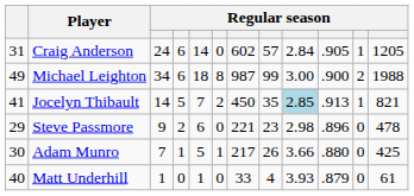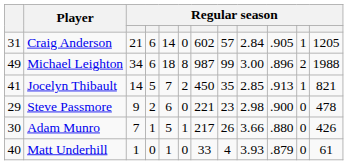 <table class="wikitable plainrowheaders" style="text-align:center;">
 <tr>
 <th scope="col" rowspan="2"></th>
 <th scope="col" rowspan="2">Player</th>
 <th scope=colgroup colspan=10>Regular season</th>
 </tr>
 <tr>
 <th scope="col"></th>
 <th scope="col"></th>
 <th scope="col"></th>
 <th scope="col"></th>
 <th scope="col"></th>
 <th scope="col"></th>
 <th scope="col"></th>
 <th scope="col"></th>
 <th scope="col"></th>
 <th scope="col"></th>
 </tr>
 <tr>
 <td scope="row">31</td>
 <td align="left"><a href='#'>Craig Anderson</a></td>
-<td>24</td>
+<td>21</td>
 <td>6</td>
 <td>14</td>
 <td>0</td>
 <td>602</td>
 <td>57</td>
 <td>2.84</td>
 <td>.905</td>
 <td>1</td>
 <td>1205</td>
 </tr>
 <tr>
 <td scope="row">49</td>
 <td align="left"><a href='#'>Michael Leighton</a></td>
 <td>34</td>
 <td>6</td>
 <td>18</td>
 <td>8</td>
 <td>987</td>
 <td>99</td>
 <td>3.00</td>
-<td>.900</td>
+<td>.896</td>
 <td>2</td>
 <td>1988</td>
 </tr>
 <tr>
 <td scope="row">41</td>
 <td align="left"><a href='#'>Jocelyn Thibault</a></td>
 <td>14</td>
 <td>5</td>
 <td>7</td>
 <td>2</td>
 <td>450</td>
 <td>35</td>
-<td style="background: lightblue;">2.85</td>
+<td>2.85</td>
 <td>.913</td>
 <td>1</td>
 <td>821</td>
 </tr>
 <tr>
 <td scope="row">29</td>
 <td align="left"><a href='#'>Steve Passmore</a></td>
 <td>9</td>
 <td>2</td>
 <td>6</td>
 <td>0</td>
 <td>221</td>
 <td>23</td>
 <td>2.98</td>
-<td>.896</td>
+<td>.900</td>
 <td>0</td>
 <td>478</td>
 </tr>
 <tr>
 <td scope="row">30</td>
 <td align="left"><a href='#'>Adam Munro</a></td>
 <td>7</td>
 <td>1</td>
 <td>5</td>
 <td>1</td>
 <td>217</td>
 <td>26</td>
 <td>3.66</td>
 <td>.880</td>
 <td>0</td>
-<td>425</td>
+<td>426</td>
 </tr>
 <tr>
 <td scope="row">40</td>
 <td align="left"><a href='#'>Matt Underhill</a></td>
 <td>1</td>
 <td>0</td>
 <td>1</td>
 <td>0</td>
 <td>33</td>
 <td>4</td>
 <td>3.93</td>
 <td>.879</td>
 <td>0</td>
 <td>61</td>
 </tr>
 </table>
